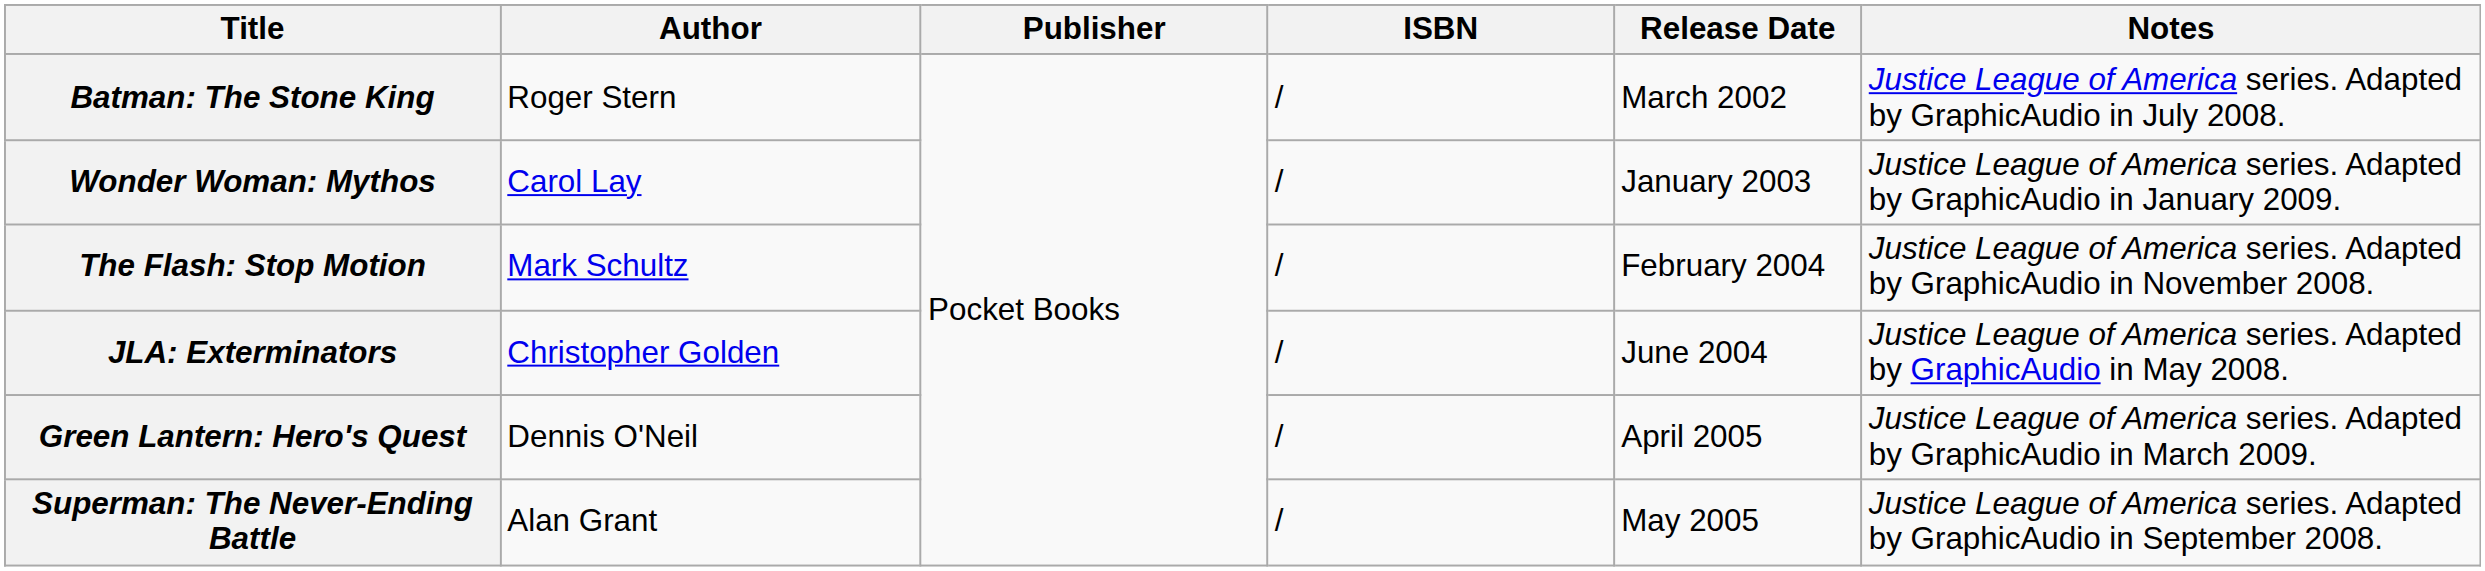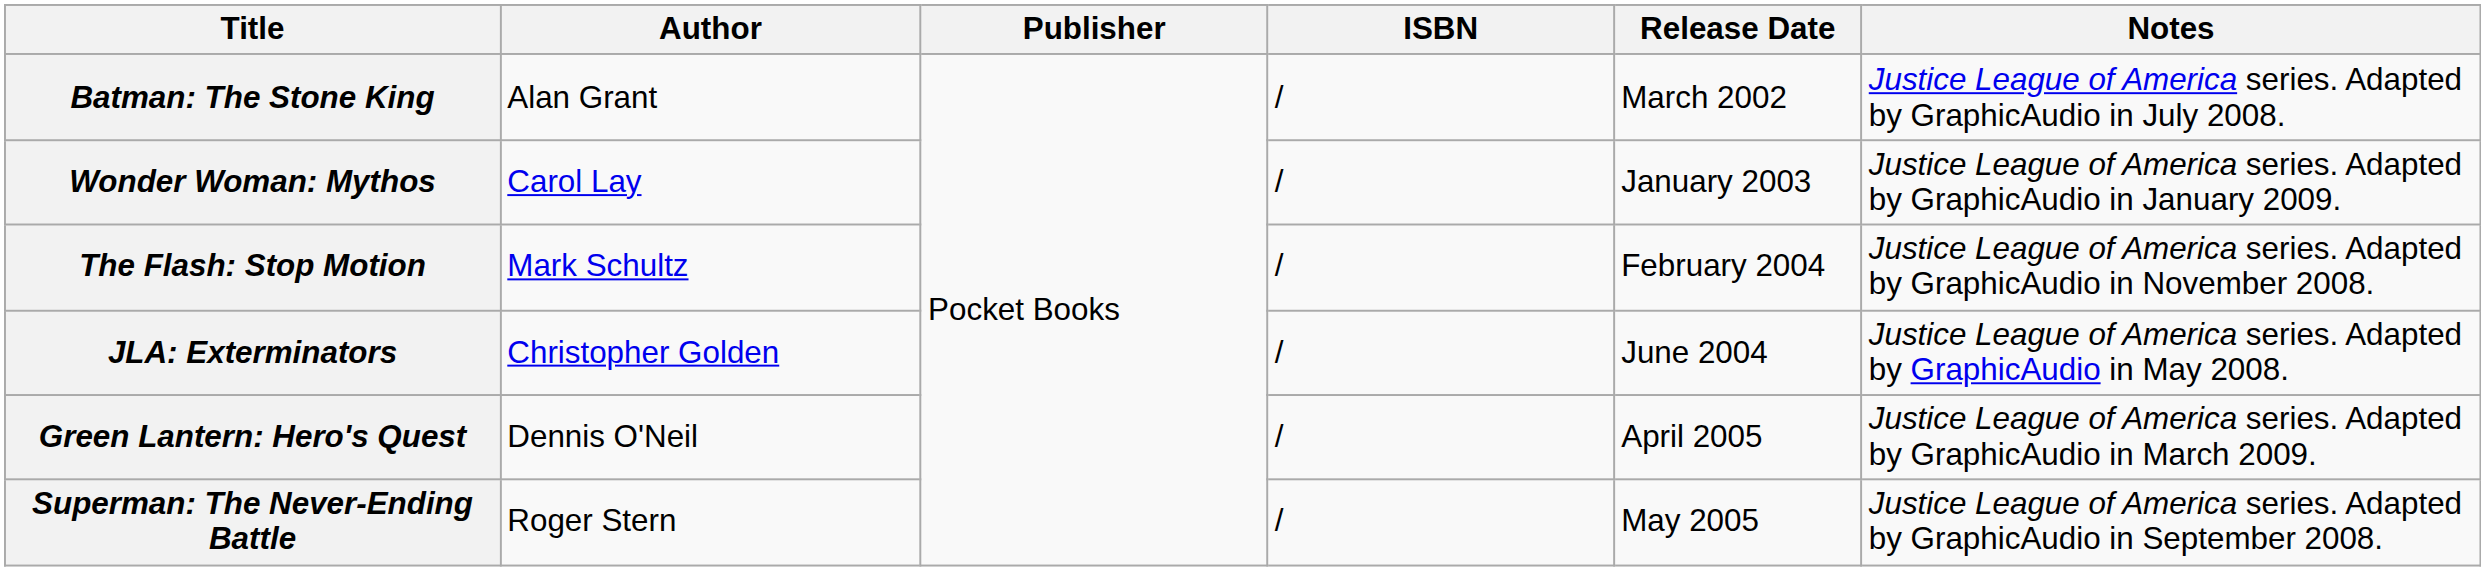 <table class="wikitable" width=100%>
 <tr>
 <th width=20%>Title</th>
 <th width=17%>Author</th>
 <th width=14%>Publisher</th>
 <th width=14%>ISBN</th>
 <th width=10%>Release Date</th>
 <th width=25%>Notes</th>
 </tr>
 <tr>
 <th><em>Batman: The Stone King</em></th>
-<td>Roger Stern</td>
+<td>Alan Grant</td>
 <td rowspan="6">Pocket Books</td>
 <td> / </td>
 <td>March 2002</td>
 <td><em><a href='#'>Justice League of America</a></em> series. Adapted by GraphicAudio in July 2008.</td>
 </tr>
 <tr>
 <th><em>Wonder Woman: Mythos</em></th>
 <td><a href='#'>Carol Lay</a></td>
 <td> / </td>
 <td>January 2003</td>
 <td><em>Justice League of America</em> series. Adapted by GraphicAudio in January 2009.</td>
 </tr>
 <tr>
 <th><em>The Flash: Stop Motion</em></th>
 <td><a href='#'>Mark Schultz</a></td>
 <td> / </td>
 <td>February 2004</td>
 <td><em>Justice League of America</em> series. Adapted by GraphicAudio in November 2008.</td>
 </tr>
 <tr>
 <th><em>JLA: Exterminators</em></th>
 <td><a href='#'>Christopher Golden</a></td>
 <td> / </td>
 <td>June 2004</td>
 <td><em>Justice League of America</em> series. Adapted by <a href='#'>GraphicAudio</a> in May 2008.</td>
 </tr>
 <tr>
 <th><em>Green Lantern: Hero's Quest</em></th>
 <td>Dennis O'Neil</td>
 <td> / </td>
 <td>April 2005</td>
 <td><em>Justice League of America</em> series. Adapted by GraphicAudio in March 2009.</td>
 </tr>
 <tr>
 <th><em>Superman: The Never-Ending Battle</em></th>
-<td>Alan Grant</td>
+<td>Roger Stern</td>
 <td> / </td>
 <td>May 2005</td>
 <td><em>Justice League of America</em> series. Adapted by GraphicAudio in September 2008.</td>
 </tr>
 </table>
